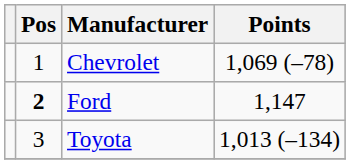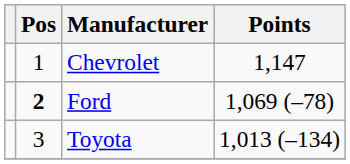 <table class="wikitable" style="font-size: 95%;">
 <tr>
 <th></th>
 <th>Pos</th>
 <th>Manufacturer</th>
 <th>Points</th>
 </tr>
 <tr>
 <td align="left"></td>
 <td style="text-align:center;">1</td>
 <td><a href='#'>Chevrolet</a></td>
-<td style="text-align:center;">1,069 (–78)</td>
+<td style="text-align:center;">1,147</td>
 </tr>
 <tr>
 <td align="left"></td>
 <td style="text-align:center;"><strong>2</strong></td>
 <td><a href='#'>Ford</a></td>
-<td style="text-align:center;">1,147</td>
+<td style="text-align:center;">1,069 (–78)</td>
 </tr>
 <tr>
 <td align="left"></td>
 <td style="text-align:center;">3</td>
 <td><a href='#'>Toyota</a></td>
 <td style="text-align:center;">1,013 (–134)</td>
 </tr>
 <tr class="sortbottom">
 </tr>
 </table>
